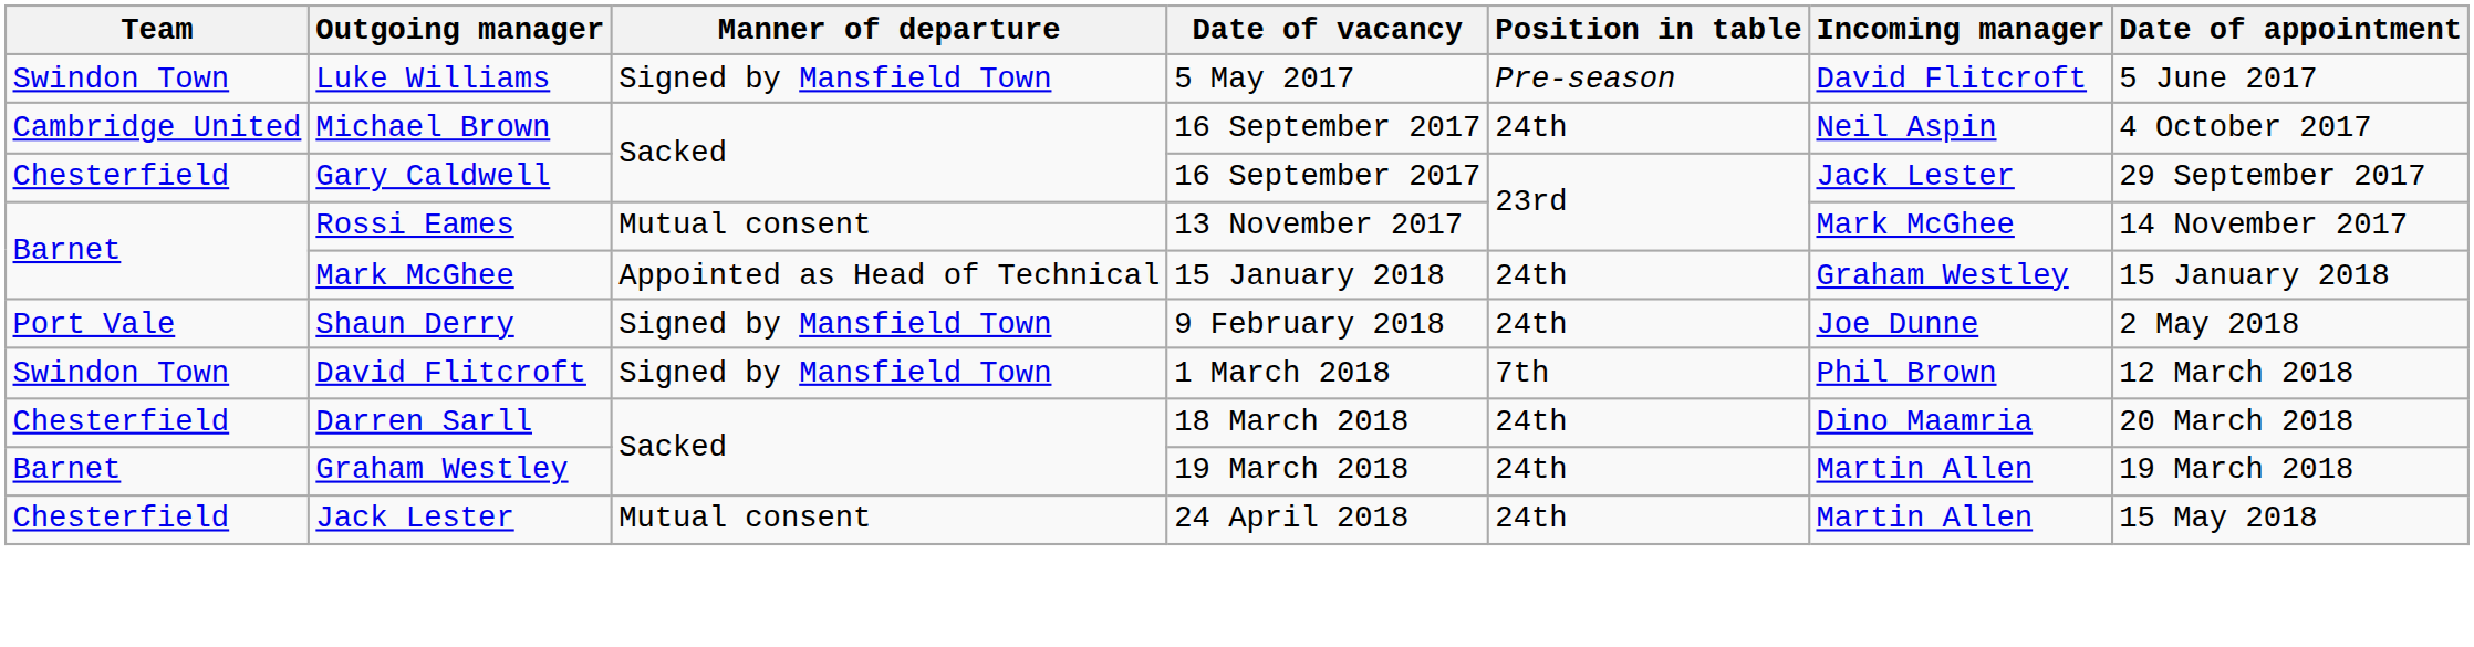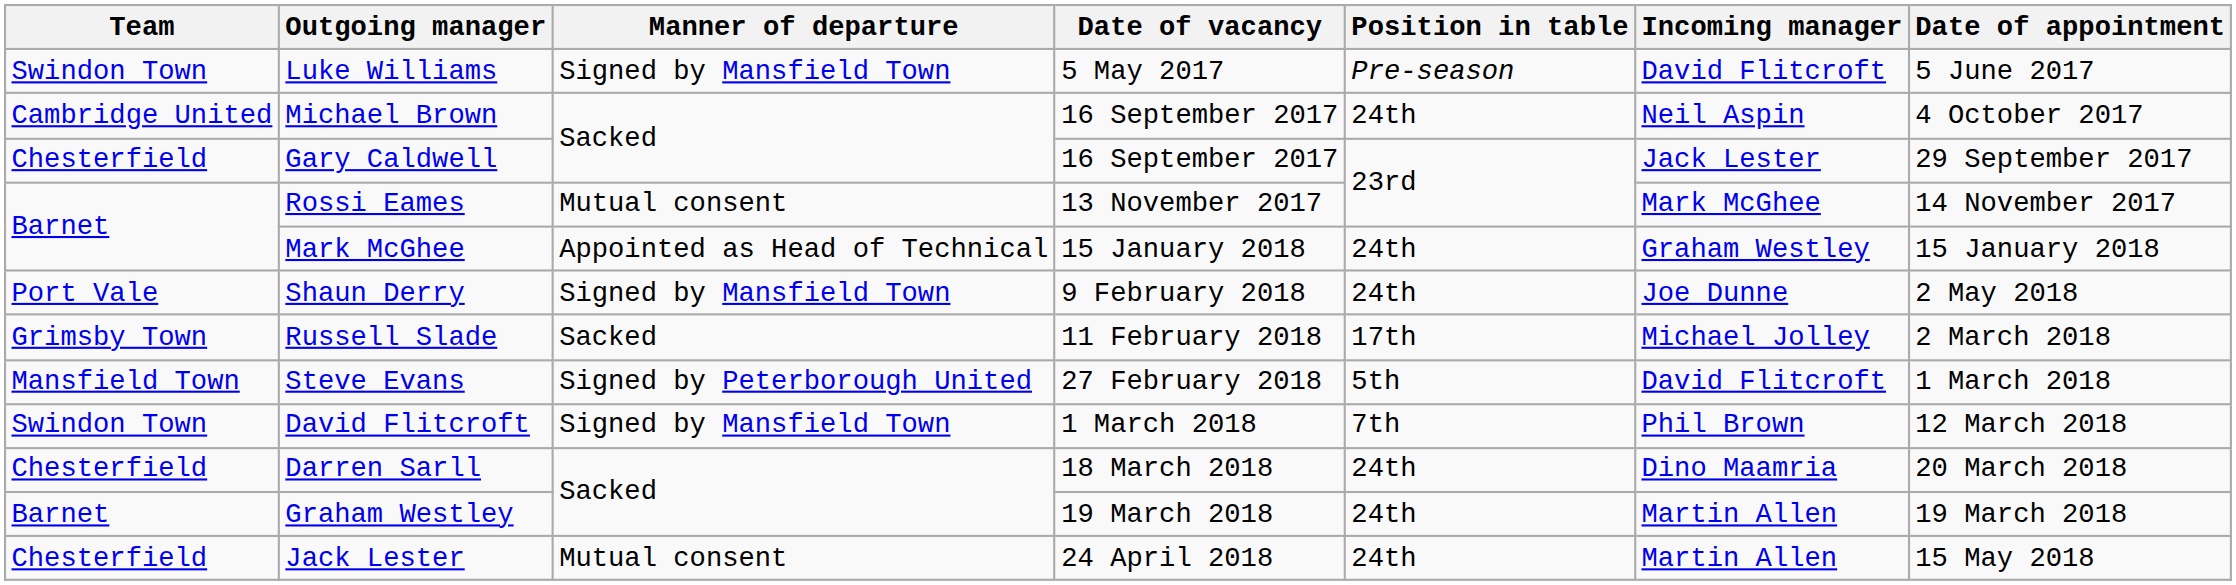 <table class="wikitable sortable">
 <tr>
 <th>Team</th>
 <th>Outgoing manager</th>
 <th>Manner of departure</th>
 <th>Date of vacancy</th>
 <th>Position in table</th>
 <th>Incoming manager</th>
 <th>Date of appointment</th>
 </tr>
 <tr>
 <td><a href='#'>Swindon Town</a></td>
 <td> <a href='#'>Luke Williams</a></td>
 <td>Signed by <a href='#'>Mansfield Town</a></td>
 <td>5 May 2017</td>
 <td><em>Pre-season</em></td>
 <td> <a href='#'>David Flitcroft</a></td>
 <td>5 June 2017</td>
 </tr>
 <tr>
 <td><a href='#'>Cambridge United</a></td>
 <td> <a href='#'>Michael Brown</a></td>
 <td rowspan="2">Sacked</td>
 <td>16 September 2017</td>
 <td>24th</td>
 <td> <a href='#'>Neil Aspin</a></td>
 <td>4 October 2017</td>
 </tr>
 <tr>
 <td><a href='#'>Chesterfield</a></td>
 <td> <a href='#'>Gary Caldwell</a></td>
 <td>16 September 2017</td>
 <td rowspan="2">23rd</td>
 <td> <a href='#'>Jack Lester</a></td>
 <td>29 September 2017</td>
 </tr>
 <tr>
 <td rowspan="2"><a href='#'>Barnet</a></td>
 <td> <a href='#'>Rossi Eames</a></td>
 <td>Mutual consent</td>
 <td>13 November 2017</td>
 <td> <a href='#'>Mark McGhee</a></td>
 <td>14 November 2017</td>
 </tr>
 <tr>
 <td> <a href='#'>Mark McGhee</a></td>
 <td>Appointed as Head of Technical</td>
 <td>15 January 2018</td>
 <td>24th</td>
 <td> <a href='#'>Graham Westley</a></td>
 <td>15 January 2018</td>
 </tr>
 <tr>
 <td><a href='#'>Port Vale</a></td>
 <td> <a href='#'>Shaun Derry</a></td>
 <td>Signed by <a href='#'>Mansfield Town</a></td>
 <td>9 February 2018</td>
 <td>24th</td>
 <td> <a href='#'>Joe Dunne</a></td>
 <td>2 May 2018</td>
 </tr>
 <tr>
+<td><a href='#'>Grimsby Town</a></td>
+<td> <a href='#'>Russell Slade</a></td>
+<td>Sacked</td>
+<td>11 February 2018</td>
+<td>17th</td>
+<td> <a href='#'>Michael Jolley</a></td>
+<td>2 March 2018</td>
+</tr>
+<tr>
+<td><a href='#'>Mansfield Town</a></td>
+<td> <a href='#'>Steve Evans</a></td>
+<td>Signed by <a href='#'>Peterborough United</a></td>
+<td>27 February 2018</td>
+<td>5th</td>
+<td> <a href='#'>David Flitcroft</a></td>
+<td>1 March 2018</td>
+</tr>
+<tr>
 <td><a href='#'>Swindon Town</a></td>
 <td> <a href='#'>David Flitcroft</a></td>
 <td>Signed by <a href='#'>Mansfield Town</a></td>
 <td>1 March 2018</td>
 <td>7th</td>
 <td> <a href='#'>Phil Brown</a></td>
 <td>12 March 2018</td>
 </tr>
 <tr>
 <td><a href='#'>Chesterfield</a></td>
 <td> <a href='#'>Darren Sarll</a></td>
 <td rowspan="2">Sacked</td>
 <td>18 March 2018</td>
 <td>24th</td>
 <td> <a href='#'>Dino Maamria</a></td>
 <td>20 March 2018</td>
 </tr>
 <tr>
 <td><a href='#'>Barnet</a></td>
 <td> <a href='#'>Graham Westley</a></td>
 <td>19 March 2018</td>
 <td>24th</td>
 <td> <a href='#'>Martin Allen</a></td>
 <td>19 March 2018</td>
 </tr>
 <tr>
 <td><a href='#'>Chesterfield</a></td>
 <td> <a href='#'>Jack Lester</a></td>
 <td>Mutual consent</td>
 <td>24 April 2018</td>
 <td>24th</td>
 <td> <a href='#'>Martin Allen</a></td>
 <td>15 May 2018</td>
 </tr>
 </table>
